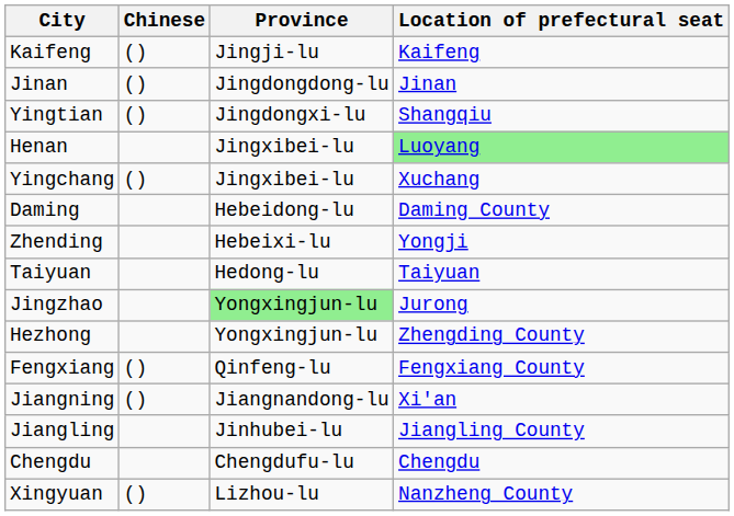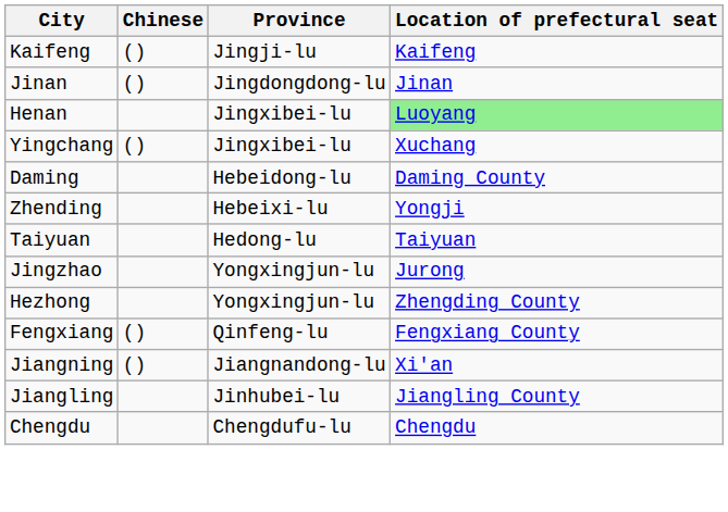 <table class="wikitable sortable">
 <tr>
 <th>City</th>
 <th>Chinese</th>
 <th>Province</th>
 <th>Location of prefectural seat</th>
 </tr>
 <tr>
 <td>Kaifeng</td>
 <td> ()</td>
 <td>Jingji-lu</td>
 <td><a href='#'>Kaifeng</a></td>
 </tr>
 <tr>
 <td>Jinan</td>
 <td> ()</td>
 <td>Jingdongdong-lu</td>
 <td><a href='#'>Jinan</a></td>
-</tr>
-<tr>
-<td>Yingtian</td>
-<td> ()</td>
-<td>Jingdongxi-lu</td>
-<td><a href='#'>Shangqiu</a></td>
 </tr>
 <tr>
 <td>Henan</td>
 <td></td>
 <td>Jingxibei-lu</td>
 <td style="background: lightgreen;"><a href='#'>Luoyang</a></td>
 </tr>
 <tr>
 <td>Yingchang</td>
 <td> ()</td>
 <td>Jingxibei-lu</td>
 <td><a href='#'>Xuchang</a></td>
 </tr>
 <tr>
 <td>Daming</td>
 <td></td>
 <td>Hebeidong-lu</td>
 <td><a href='#'>Daming County</a></td>
 </tr>
 <tr>
 <td>Zhending</td>
 <td></td>
 <td>Hebeixi-lu</td>
 <td><a href='#'>Yongji</a></td>
 </tr>
 <tr>
 <td>Taiyuan</td>
 <td></td>
 <td>Hedong-lu</td>
 <td><a href='#'>Taiyuan</a></td>
 </tr>
 <tr>
 <td>Jingzhao</td>
 <td></td>
-<td style="background: lightgreen;">Yongxingjun-lu</td>
+<td>Yongxingjun-lu</td>
 <td><a href='#'>Jurong</a></td>
 </tr>
 <tr>
 <td>Hezhong</td>
 <td></td>
 <td>Yongxingjun-lu</td>
 <td><a href='#'>Zhengding County</a></td>
 </tr>
 <tr>
 <td>Fengxiang</td>
 <td> ()</td>
 <td>Qinfeng-lu</td>
 <td><a href='#'>Fengxiang County</a></td>
 </tr>
 <tr>
 <td>Jiangning</td>
 <td> ()</td>
 <td>Jiangnandong-lu</td>
 <td><a href='#'>Xi'an</a></td>
 </tr>
 <tr>
 <td>Jiangling</td>
 <td></td>
 <td>Jinhubei-lu</td>
 <td><a href='#'>Jiangling County</a></td>
 </tr>
 <tr>
 <td>Chengdu</td>
 <td></td>
 <td>Chengdufu-lu</td>
 <td><a href='#'>Chengdu</a></td>
 </tr>
-<tr>
-<td>Xingyuan</td>
-<td> ()</td>
-<td>Lizhou-lu</td>
-<td><a href='#'>Nanzheng County</a></td>
-</tr>
 </table>
